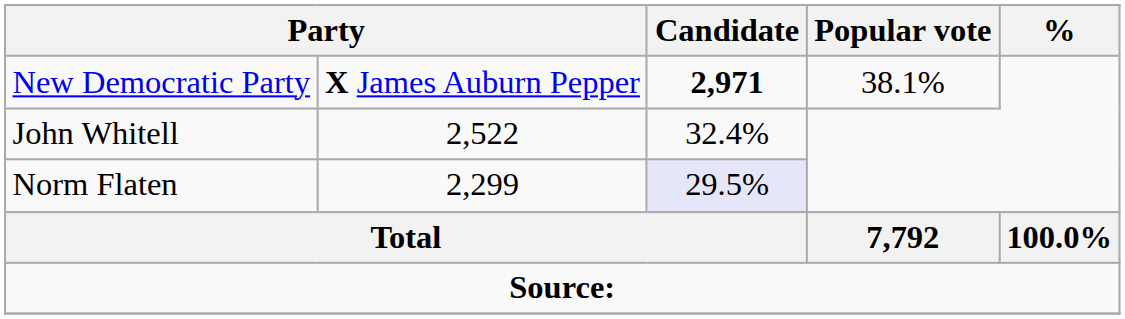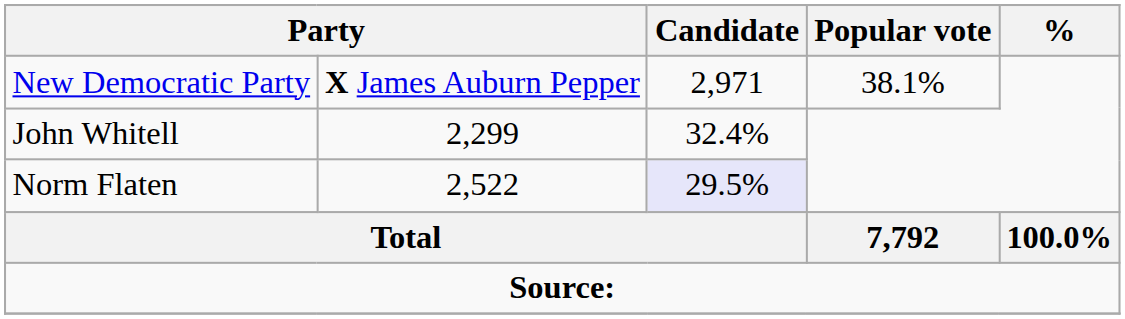 <table class="wikitable">
 <tr>
 <th colspan="2">Party</th>
 <th>Candidate</th>
 <th>Popular vote</th>
 <th>%</th>
 </tr>
 <tr>
 <td><a href='#'>New Democratic Party</a></td>
 <td> <strong>X</strong> <a href='#'>James Auburn Pepper</a></td>
-<td align=center><strong>2,971</strong></td>
+<td align=center>2,971</td>
 <td align=center>38.1%</td>
 </tr>
 <tr>
 <td>John Whitell</td>
-<td align=center>2,522</td>
+<td align=center>2,299</td>
 <td align=center>32.4%</td>
 </tr>
 <tr>
 <td>Norm Flaten</td>
-<td align=center>2,299</td>
+<td align=center>2,522</td>
 <td align=center style="background: lavender;">29.5%</td>
 </tr>
 <tr>
 <th colspan=3>Total</th>
 <th>7,792</th>
 <th>100.0%</th>
 </tr>
 <tr>
 <td align="center" colspan=5><strong>Source:</strong> </td>
 </tr>
 <tr>
 </tr>
 </table>
